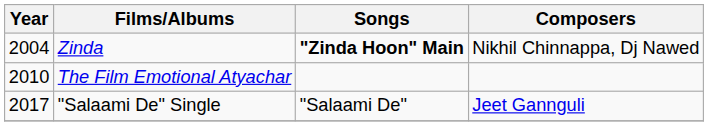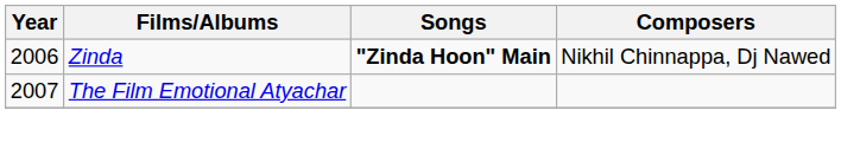 <table class="wikitable sortable">
 <tr>
 <th>Year</th>
 <th>Films/Albums</th>
 <th>Songs</th>
 <th>Composers</th>
 </tr>
 <tr>
-<td>2004</td>
+<td>2006</td>
 <td><em><a href='#'>Zinda</a></em></td>
 <td><strong>"Zinda Hoon" Main</strong></td>
 <td>Nikhil Chinnappa, Dj Nawed</td>
 </tr>
 <tr>
-<td>2010</td>
+<td>2007</td>
 <td><em><a href='#'>The Film Emotional Atyachar</a></em></td>
 <td></td>
 <td></td>
 </tr>
 <tr>
-<td>2017</td>
-<td>"Salaami De" Single</td>
-<td>"Salaami De"</td>
-<td><a href='#'>Jeet Gannguli</a></td>
-</tr>
-<tr>
 </tr>
 </table>
